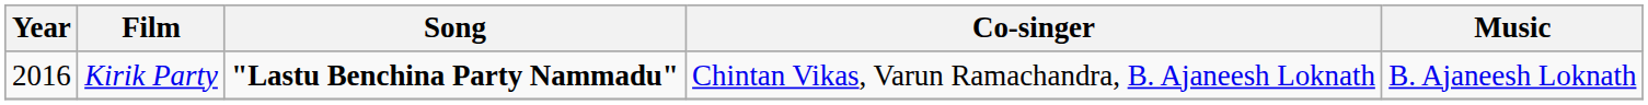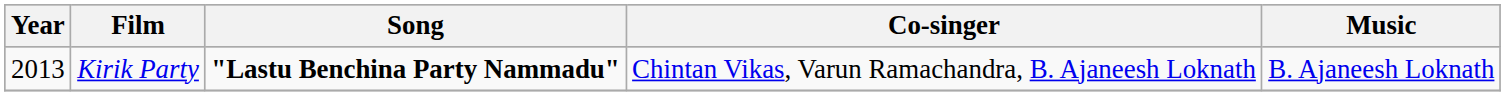 <table class="wikitable">
 <tr>
 <th>Year</th>
 <th>Film</th>
 <th>Song</th>
 <th>Co-singer</th>
 <th>Music</th>
 </tr>
 <tr>
-<td>2016</td>
+<td>2013</td>
 <td><em><a href='#'>Kirik Party</a></em></td>
 <td><strong>"Lastu Benchina Party Nammadu"</strong></td>
 <td><a href='#'>Chintan Vikas</a>, Varun Ramachandra, <a href='#'>B. Ajaneesh Loknath</a></td>
 <td><a href='#'>B. Ajaneesh Loknath</a></td>
 </tr>
 <tr>
 </tr>
 </table>
